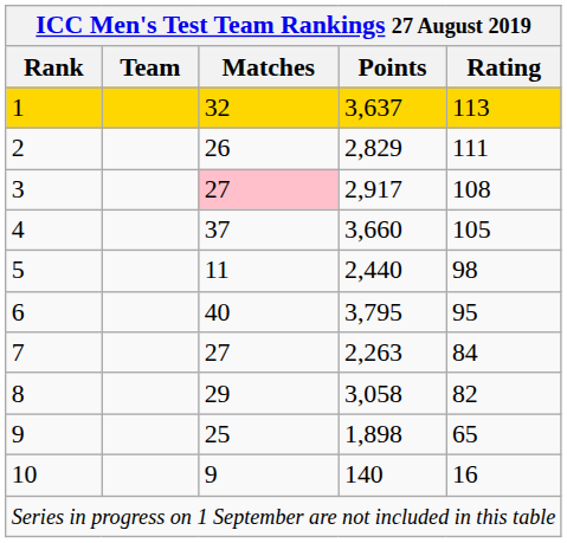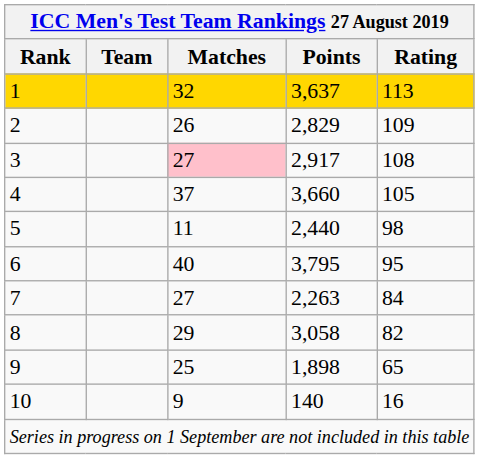 <table class="wikitable" style="white-space: nowrap;">
 <tr>
 <th colspan="5"><a href='#'>ICC Men's Test Team Rankings</a> <small>27 August 2019</small></th>
 </tr>
 <tr>
 <th>Rank</th>
 <th>Team</th>
 <th>Matches</th>
 <th>Points</th>
 <th>Rating</th>
 </tr>
 <tr style="background:gold">
 <td>1</td>
 <td style="text-align:left"></td>
 <td>32</td>
 <td>3,637</td>
 <td>113</td>
 </tr>
 <tr>
 <td>2</td>
 <td style="text-align:left"></td>
 <td>26</td>
 <td>2,829</td>
-<td>111</td>
+<td>109</td>
 </tr>
 <tr>
 <td>3</td>
 <td style="text-align:left"></td>
 <td style="background: pink;">27</td>
 <td>2,917</td>
 <td>108</td>
 </tr>
 <tr>
 <td>4</td>
 <td style="text-align:left"></td>
 <td>37</td>
 <td>3,660</td>
 <td>105</td>
 </tr>
 <tr>
 <td>5</td>
 <td style="text-align:left"></td>
 <td>11</td>
 <td>2,440</td>
 <td>98</td>
 </tr>
 <tr>
 <td>6</td>
 <td style="text-align:left"></td>
 <td>40</td>
 <td>3,795</td>
 <td>95</td>
 </tr>
 <tr>
 <td>7</td>
 <td style="text-align:left"></td>
 <td>27</td>
 <td>2,263</td>
 <td>84</td>
 </tr>
 <tr>
 <td>8</td>
 <td style="text-align:left"></td>
 <td>29</td>
 <td>3,058</td>
 <td>82</td>
 </tr>
 <tr>
 <td>9</td>
 <td style="text-align:left"></td>
 <td>25</td>
 <td>1,898</td>
 <td>65</td>
 </tr>
 <tr>
 <td>10</td>
 <td style="text-align:left"></td>
 <td>9</td>
 <td>140</td>
 <td>16</td>
 </tr>
 <tr>
 <td colspan="5"><small><em>Series in progress on 1 September are not included in this table </em></small></td>
 </tr>
 </table>
